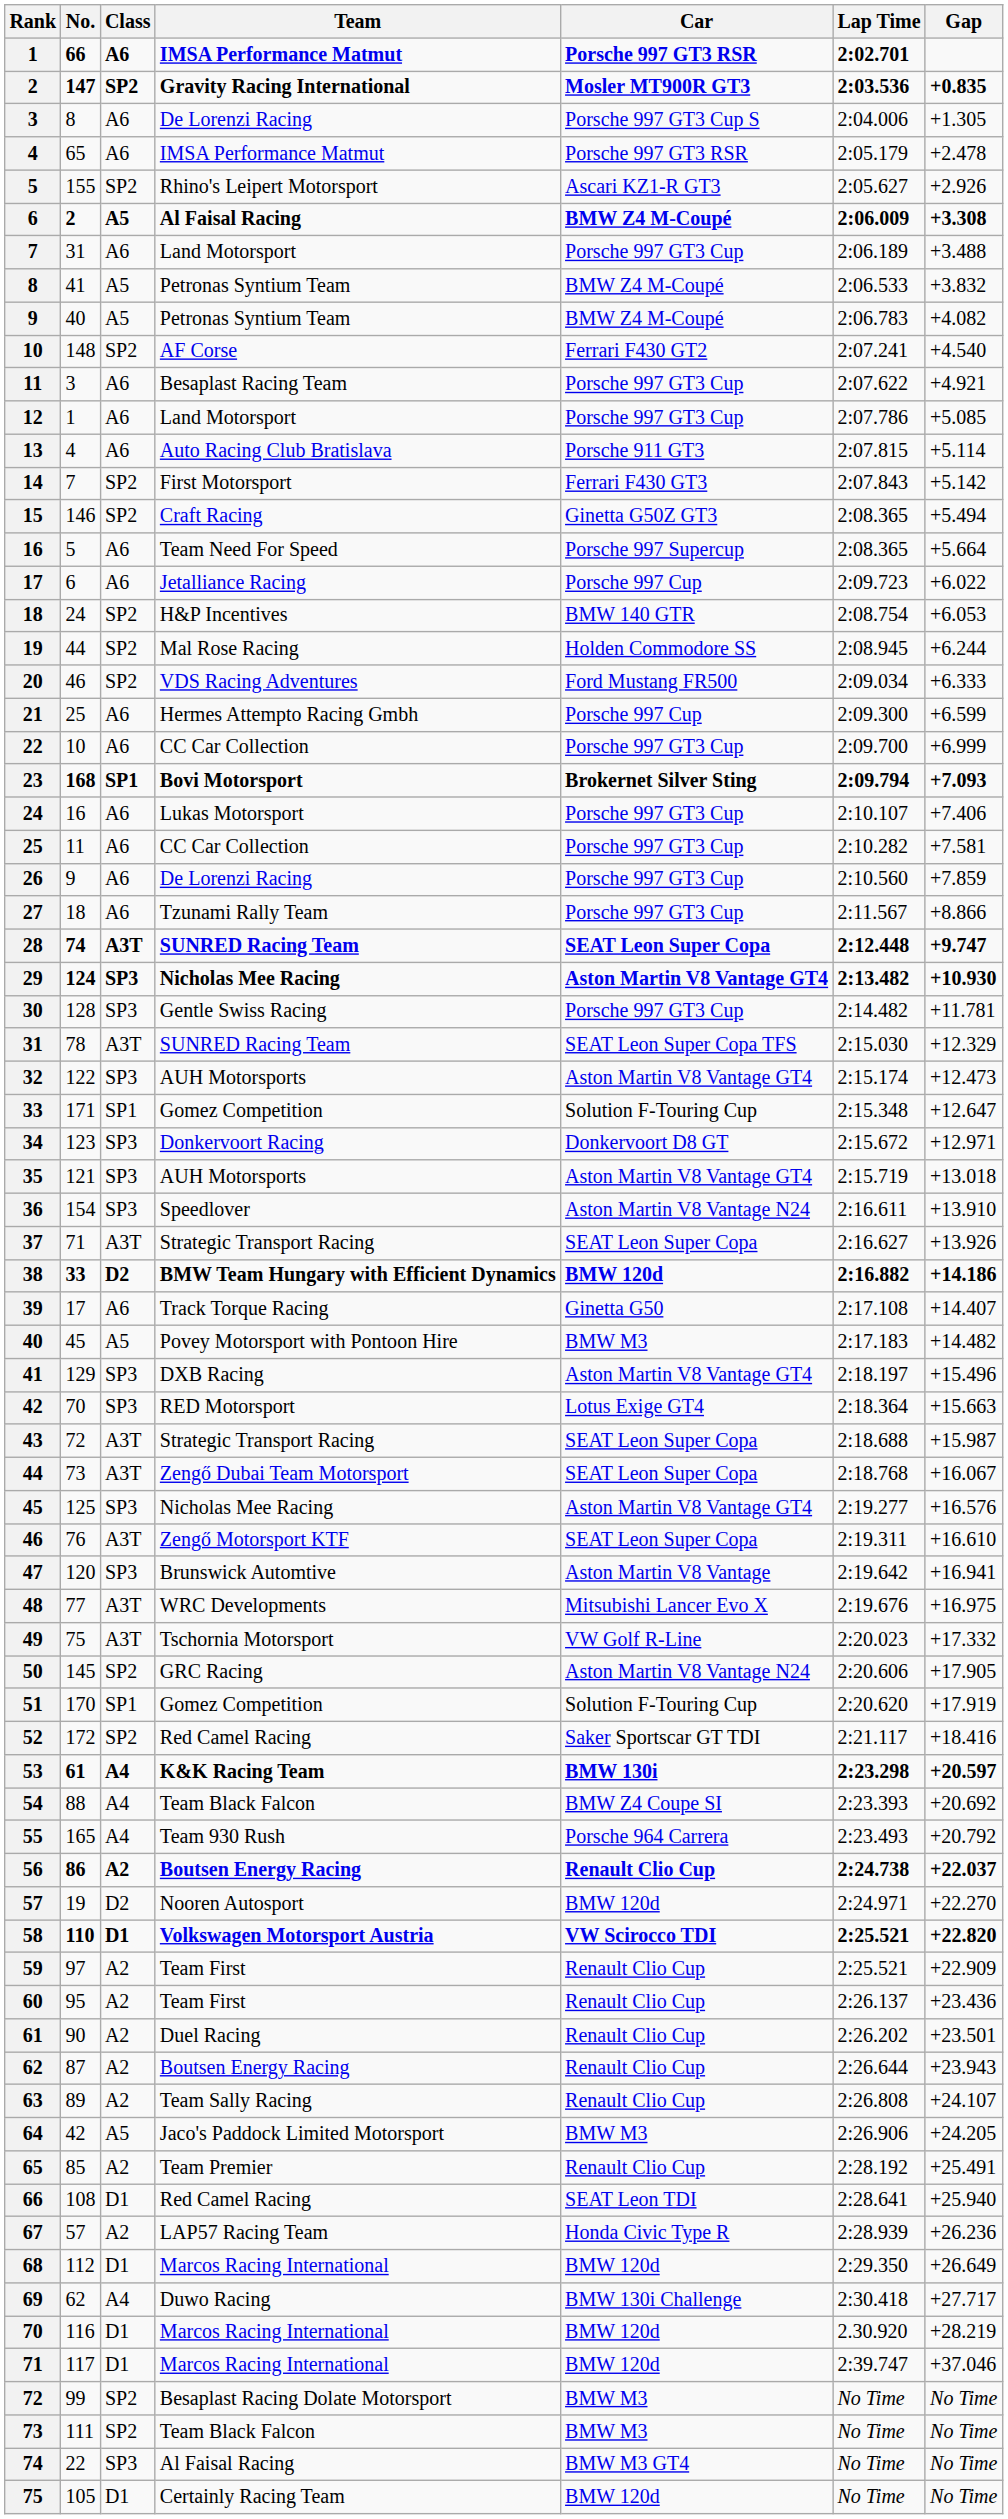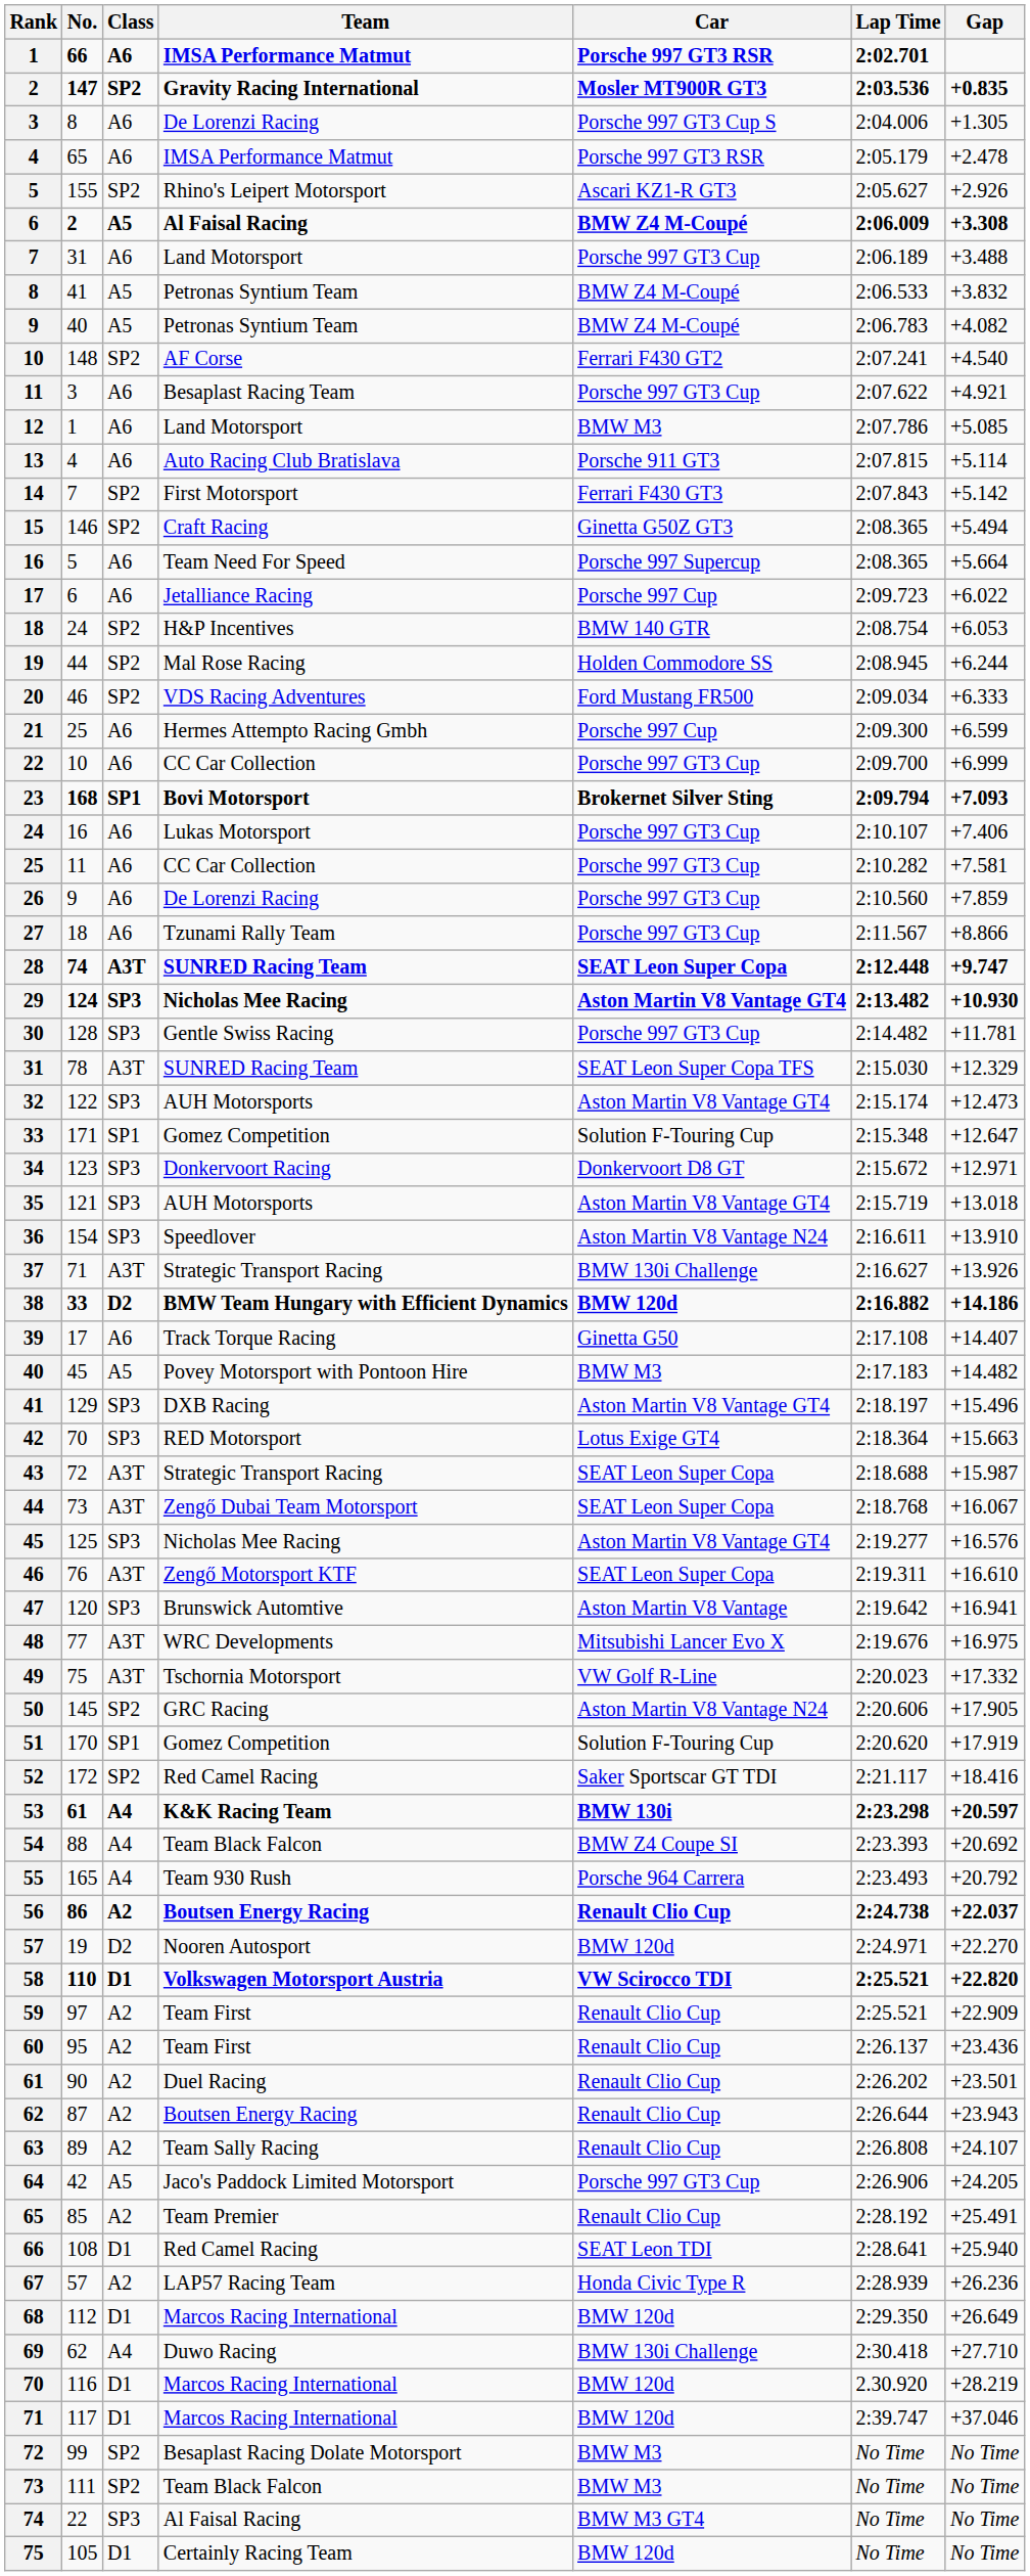 <table class="wikitable sortable" style="font-size:90%;">
 <tr>
 <th>Rank</th>
 <th>No.</th>
 <th>Class</th>
 <th>Team</th>
 <th>Car</th>
 <th>Lap Time</th>
 <th>Gap</th>
 </tr>
 <tr style="font-weight:bold">
 <th>1</th>
 <td>66</td>
 <td>A6</td>
 <td><a href='#'>IMSA Performance Matmut</a></td>
 <td><a href='#'>Porsche 997 GT3 RSR</a></td>
 <td>2:02.701</td>
 <td></td>
 </tr>
 <tr style="font-weight:bold">
 <th>2</th>
 <td>147</td>
 <td>SP2</td>
 <td>Gravity Racing International</td>
 <td><a href='#'>Mosler MT900R GT3</a></td>
 <td>2:03.536</td>
 <td>+0.835</td>
 </tr>
 <tr>
 <th>3</th>
 <td>8</td>
 <td>A6</td>
 <td><a href='#'>De Lorenzi Racing</a></td>
 <td><a href='#'>Porsche 997 GT3 Cup S</a></td>
 <td>2:04.006</td>
 <td>+1.305</td>
 </tr>
 <tr>
 <th>4</th>
 <td>65</td>
 <td>A6</td>
 <td><a href='#'>IMSA Performance Matmut</a></td>
 <td><a href='#'>Porsche 997 GT3 RSR</a></td>
 <td>2:05.179</td>
 <td>+2.478</td>
 </tr>
 <tr>
 <th>5</th>
 <td>155</td>
 <td>SP2</td>
 <td>Rhino's Leipert Motorsport</td>
 <td><a href='#'>Ascari KZ1-R GT3</a></td>
 <td>2:05.627</td>
 <td>+2.926</td>
 </tr>
 <tr style="font-weight:bold">
 <th>6</th>
 <td>2</td>
 <td>A5</td>
 <td>Al Faisal Racing</td>
 <td><a href='#'>BMW Z4 M-Coupé</a></td>
 <td>2:06.009</td>
 <td>+3.308</td>
 </tr>
 <tr>
 <th>7</th>
 <td>31</td>
 <td>A6</td>
 <td>Land Motorsport</td>
 <td><a href='#'>Porsche 997 GT3 Cup</a></td>
 <td>2:06.189</td>
 <td>+3.488</td>
 </tr>
 <tr>
 <th>8</th>
 <td>41</td>
 <td>A5</td>
 <td>Petronas Syntium Team</td>
 <td><a href='#'>BMW Z4 M-Coupé</a></td>
 <td>2:06.533</td>
 <td>+3.832</td>
 </tr>
 <tr>
 <th>9</th>
 <td>40</td>
 <td>A5</td>
 <td>Petronas Syntium Team</td>
 <td><a href='#'>BMW Z4 M-Coupé</a></td>
 <td>2:06.783</td>
 <td>+4.082</td>
 </tr>
 <tr>
 <th>10</th>
 <td>148</td>
 <td>SP2</td>
 <td><a href='#'>AF Corse</a></td>
 <td><a href='#'>Ferrari F430 GT2</a></td>
 <td>2:07.241</td>
 <td>+4.540</td>
 </tr>
 <tr>
 <th>11</th>
 <td>3</td>
 <td>A6</td>
 <td>Besaplast Racing Team</td>
 <td><a href='#'>Porsche 997 GT3 Cup</a></td>
 <td>2:07.622</td>
 <td>+4.921</td>
 </tr>
 <tr>
 <th>12</th>
 <td>1</td>
 <td>A6</td>
 <td>Land Motorsport</td>
-<td><a href='#'>Porsche 997 GT3 Cup</a></td>
+<td><a href='#'>BMW M3</a></td>
 <td>2:07.786</td>
 <td>+5.085</td>
 </tr>
 <tr>
 <th>13</th>
 <td>4</td>
 <td>A6</td>
 <td><a href='#'>Auto Racing Club Bratislava</a></td>
 <td><a href='#'>Porsche 911 GT3</a></td>
 <td>2:07.815</td>
 <td>+5.114</td>
 </tr>
 <tr>
 <th>14</th>
 <td>7</td>
 <td>SP2</td>
 <td>First Motorsport</td>
 <td><a href='#'>Ferrari F430 GT3</a></td>
 <td>2:07.843</td>
 <td>+5.142</td>
 </tr>
 <tr>
 <th>15</th>
 <td>146</td>
 <td>SP2</td>
 <td><a href='#'>Craft Racing</a></td>
 <td><a href='#'>Ginetta G50Z GT3</a></td>
 <td>2:08.365</td>
 <td>+5.494</td>
 </tr>
 <tr>
 <th>16</th>
 <td>5</td>
 <td>A6</td>
 <td>Team Need For Speed</td>
 <td><a href='#'>Porsche 997 Supercup</a></td>
 <td>2:08.365</td>
 <td>+5.664</td>
 </tr>
 <tr>
 <th>17</th>
 <td>6</td>
 <td>A6</td>
 <td><a href='#'>Jetalliance Racing</a></td>
 <td><a href='#'>Porsche 997 Cup</a></td>
 <td>2:09.723</td>
 <td>+6.022</td>
 </tr>
 <tr>
 <th>18</th>
 <td>24</td>
 <td>SP2</td>
 <td>H&P Incentives</td>
 <td><a href='#'>BMW 140 GTR</a></td>
 <td>2:08.754</td>
 <td>+6.053</td>
 </tr>
 <tr>
 <th>19</th>
 <td>44</td>
 <td>SP2</td>
 <td>Mal Rose Racing</td>
 <td><a href='#'>Holden Commodore SS</a></td>
 <td>2:08.945</td>
 <td>+6.244</td>
 </tr>
 <tr>
 <th>20</th>
 <td>46</td>
 <td>SP2</td>
 <td><a href='#'>VDS Racing Adventures</a></td>
 <td><a href='#'>Ford Mustang FR500</a></td>
 <td>2:09.034</td>
 <td>+6.333</td>
 </tr>
 <tr>
 <th>21</th>
 <td>25</td>
 <td>A6</td>
 <td>Hermes Attempto Racing Gmbh</td>
 <td><a href='#'>Porsche 997 Cup</a></td>
 <td>2:09.300</td>
 <td>+6.599</td>
 </tr>
 <tr>
 <th>22</th>
 <td>10</td>
 <td>A6</td>
 <td>CC Car Collection</td>
 <td><a href='#'>Porsche 997 GT3 Cup</a></td>
 <td>2:09.700</td>
 <td>+6.999</td>
 </tr>
 <tr style="font-weight:bold">
 <th>23</th>
 <td>168</td>
 <td>SP1</td>
 <td>Bovi Motorsport</td>
 <td>Brokernet Silver Sting</td>
 <td>2:09.794</td>
 <td>+7.093</td>
 </tr>
 <tr>
 <th>24</th>
 <td>16</td>
 <td>A6</td>
 <td>Lukas Motorsport</td>
 <td><a href='#'>Porsche 997 GT3 Cup</a></td>
 <td>2:10.107</td>
 <td>+7.406</td>
 </tr>
 <tr>
 <th>25</th>
 <td>11</td>
 <td>A6</td>
 <td>CC Car Collection</td>
 <td><a href='#'>Porsche 997 GT3 Cup</a></td>
 <td>2:10.282</td>
 <td>+7.581</td>
 </tr>
 <tr>
 <th>26</th>
 <td>9</td>
 <td>A6</td>
 <td><a href='#'>De Lorenzi Racing</a></td>
 <td><a href='#'>Porsche 997 GT3 Cup</a></td>
 <td>2:10.560</td>
 <td>+7.859</td>
 </tr>
 <tr>
 <th>27</th>
 <td>18</td>
 <td>A6</td>
 <td>Tzunami Rally Team</td>
 <td><a href='#'>Porsche 997 GT3 Cup</a></td>
 <td>2:11.567</td>
 <td>+8.866</td>
 </tr>
 <tr style="font-weight:bold">
 <th>28</th>
 <td>74</td>
 <td>A3T</td>
 <td><a href='#'>SUNRED Racing Team</a></td>
 <td><a href='#'>SEAT Leon Super Copa</a></td>
 <td>2:12.448</td>
 <td>+9.747</td>
 </tr>
 <tr style="font-weight:bold">
 <th>29</th>
 <td>124</td>
 <td>SP3</td>
 <td>Nicholas Mee Racing</td>
 <td><a href='#'>Aston Martin V8 Vantage GT4</a></td>
 <td>2:13.482</td>
 <td>+10.930</td>
 </tr>
 <tr>
 <th>30</th>
 <td>128</td>
 <td>SP3</td>
 <td>Gentle Swiss Racing</td>
 <td><a href='#'>Porsche 997 GT3 Cup</a></td>
 <td>2:14.482</td>
 <td>+11.781</td>
 </tr>
 <tr>
 <th>31</th>
 <td>78</td>
 <td>A3T</td>
 <td><a href='#'>SUNRED Racing Team</a></td>
 <td><a href='#'>SEAT Leon Super Copa TFS</a></td>
 <td>2:15.030</td>
 <td>+12.329</td>
 </tr>
 <tr>
 <th>32</th>
 <td>122</td>
 <td>SP3</td>
 <td>AUH Motorsports</td>
 <td><a href='#'>Aston Martin V8 Vantage GT4</a></td>
 <td>2:15.174</td>
 <td>+12.473</td>
 </tr>
 <tr>
 <th>33</th>
 <td>171</td>
 <td>SP1</td>
 <td>Gomez Competition</td>
 <td>Solution F-Touring Cup</td>
 <td>2:15.348</td>
 <td>+12.647</td>
 </tr>
 <tr>
 <th>34</th>
 <td>123</td>
 <td>SP3</td>
 <td><a href='#'>Donkervoort Racing</a></td>
 <td><a href='#'>Donkervoort D8 GT</a></td>
 <td>2:15.672</td>
 <td>+12.971</td>
 </tr>
 <tr>
 <th>35</th>
 <td>121</td>
 <td>SP3</td>
 <td>AUH Motorsports</td>
 <td><a href='#'>Aston Martin V8 Vantage GT4</a></td>
 <td>2:15.719</td>
 <td>+13.018</td>
 </tr>
 <tr>
 <th>36</th>
 <td>154</td>
 <td>SP3</td>
 <td>Speedlover</td>
 <td><a href='#'>Aston Martin V8 Vantage N24</a></td>
 <td>2:16.611</td>
 <td>+13.910</td>
 </tr>
 <tr>
 <th>37</th>
 <td>71</td>
 <td>A3T</td>
 <td>Strategic Transport Racing</td>
-<td><a href='#'>SEAT Leon Super Copa</a></td>
+<td><a href='#'>BMW 130i Challenge</a></td>
 <td>2:16.627</td>
 <td>+13.926</td>
 </tr>
 <tr style="font-weight:bold">
 <th>38</th>
 <td>33</td>
 <td>D2</td>
 <td>BMW Team Hungary with Efficient Dynamics</td>
 <td><a href='#'>BMW 120d</a></td>
 <td>2:16.882</td>
 <td>+14.186</td>
 </tr>
 <tr>
 <th>39</th>
 <td>17</td>
 <td>A6</td>
 <td>Track Torque Racing</td>
 <td><a href='#'>Ginetta G50</a></td>
 <td>2:17.108</td>
 <td>+14.407</td>
 </tr>
 <tr>
 <th>40</th>
 <td>45</td>
 <td>A5</td>
 <td>Povey Motorsport with Pontoon Hire</td>
 <td><a href='#'>BMW M3</a></td>
 <td>2:17.183</td>
 <td>+14.482</td>
 </tr>
 <tr>
 <th>41</th>
 <td>129</td>
 <td>SP3</td>
 <td>DXB Racing</td>
 <td><a href='#'>Aston Martin V8 Vantage GT4</a></td>
 <td>2:18.197</td>
 <td>+15.496</td>
 </tr>
 <tr>
 <th>42</th>
 <td>70</td>
 <td>SP3</td>
 <td>RED Motorsport</td>
 <td><a href='#'>Lotus Exige GT4</a></td>
 <td>2:18.364</td>
 <td>+15.663</td>
 </tr>
 <tr>
 <th>43</th>
 <td>72</td>
 <td>A3T</td>
 <td>Strategic Transport Racing</td>
 <td><a href='#'>SEAT Leon Super Copa</a></td>
 <td>2:18.688</td>
 <td>+15.987</td>
 </tr>
 <tr>
 <th>44</th>
 <td>73</td>
 <td>A3T</td>
 <td><a href='#'>Zengő Dubai Team Motorsport</a></td>
 <td><a href='#'>SEAT Leon Super Copa</a></td>
 <td>2:18.768</td>
 <td>+16.067</td>
 </tr>
 <tr>
 <th>45</th>
 <td>125</td>
 <td>SP3</td>
 <td>Nicholas Mee Racing</td>
 <td><a href='#'>Aston Martin V8 Vantage GT4</a></td>
 <td>2:19.277</td>
 <td>+16.576</td>
 </tr>
 <tr>
 <th>46</th>
 <td>76</td>
 <td>A3T</td>
 <td><a href='#'>Zengő Motorsport KTF</a></td>
 <td><a href='#'>SEAT Leon Super Copa</a></td>
 <td>2:19.311</td>
 <td>+16.610</td>
 </tr>
 <tr>
 <th>47</th>
 <td>120</td>
 <td>SP3</td>
 <td>Brunswick Automtive</td>
 <td><a href='#'>Aston Martin V8 Vantage</a></td>
 <td>2:19.642</td>
 <td>+16.941</td>
 </tr>
 <tr>
 <th>48</th>
 <td>77</td>
 <td>A3T</td>
 <td>WRC Developments</td>
 <td><a href='#'>Mitsubishi Lancer Evo X</a></td>
 <td>2:19.676</td>
 <td>+16.975</td>
 </tr>
 <tr>
 <th>49</th>
 <td>75</td>
 <td>A3T</td>
 <td>Tschornia Motorsport</td>
 <td><a href='#'>VW Golf R-Line</a></td>
 <td>2:20.023</td>
 <td>+17.332</td>
 </tr>
 <tr>
 <th>50</th>
 <td>145</td>
 <td>SP2</td>
 <td>GRC Racing</td>
 <td><a href='#'>Aston Martin V8 Vantage N24</a></td>
 <td>2:20.606</td>
 <td>+17.905</td>
 </tr>
 <tr>
 <th>51</th>
 <td>170</td>
 <td>SP1</td>
 <td>Gomez Competition</td>
 <td>Solution F-Touring Cup</td>
 <td>2:20.620</td>
 <td>+17.919</td>
 </tr>
 <tr>
 <th>52</th>
 <td>172</td>
 <td>SP2</td>
 <td>Red Camel Racing</td>
 <td><a href='#'>Saker</a> Sportscar GT TDI</td>
 <td>2:21.117</td>
 <td>+18.416</td>
 </tr>
 <tr style="font-weight:bold">
 <th>53</th>
 <td>61</td>
 <td>A4</td>
 <td>K&K Racing Team</td>
 <td><a href='#'>BMW 130i</a></td>
 <td>2:23.298</td>
 <td>+20.597</td>
 </tr>
 <tr>
 <th>54</th>
 <td>88</td>
 <td>A4</td>
 <td>Team Black Falcon</td>
 <td><a href='#'>BMW Z4 Coupe SI</a></td>
 <td>2:23.393</td>
 <td>+20.692</td>
 </tr>
 <tr>
 <th>55</th>
 <td>165</td>
 <td>A4</td>
 <td>Team 930 Rush</td>
 <td><a href='#'>Porsche 964 Carrera</a></td>
 <td>2:23.493</td>
 <td>+20.792</td>
 </tr>
 <tr style="font-weight:bold">
 <th>56</th>
 <td>86</td>
 <td>A2</td>
 <td><a href='#'>Boutsen Energy Racing</a></td>
 <td><a href='#'>Renault Clio Cup</a></td>
 <td>2:24.738</td>
 <td>+22.037</td>
 </tr>
 <tr>
 <th>57</th>
 <td>19</td>
 <td>D2</td>
 <td>Nooren Autosport</td>
 <td><a href='#'>BMW 120d</a></td>
 <td>2:24.971</td>
 <td>+22.270</td>
 </tr>
 <tr style="font-weight:bold">
 <th>58</th>
 <td>110</td>
 <td>D1</td>
 <td><a href='#'>Volkswagen Motorsport Austria</a></td>
 <td><a href='#'>VW Scirocco TDI</a></td>
 <td>2:25.521</td>
 <td>+22.820</td>
 </tr>
 <tr>
 <th>59</th>
 <td>97</td>
 <td>A2</td>
 <td>Team First</td>
 <td><a href='#'>Renault Clio Cup</a></td>
 <td>2:25.521</td>
 <td>+22.909</td>
 </tr>
 <tr>
 <th>60</th>
 <td>95</td>
 <td>A2</td>
 <td>Team First</td>
 <td><a href='#'>Renault Clio Cup</a></td>
 <td>2:26.137</td>
 <td>+23.436</td>
 </tr>
 <tr>
 <th>61</th>
 <td>90</td>
 <td>A2</td>
 <td>Duel Racing</td>
 <td><a href='#'>Renault Clio Cup</a></td>
 <td>2:26.202</td>
 <td>+23.501</td>
 </tr>
 <tr>
 <th>62</th>
 <td>87</td>
 <td>A2</td>
 <td><a href='#'>Boutsen Energy Racing</a></td>
 <td><a href='#'>Renault Clio Cup</a></td>
 <td>2:26.644</td>
 <td>+23.943</td>
 </tr>
 <tr>
 <th>63</th>
 <td>89</td>
 <td>A2</td>
 <td>Team Sally Racing</td>
 <td><a href='#'>Renault Clio Cup</a></td>
 <td>2:26.808</td>
 <td>+24.107</td>
 </tr>
 <tr>
 <th>64</th>
 <td>42</td>
 <td>A5</td>
 <td>Jaco's Paddock Limited Motorsport</td>
-<td><a href='#'>BMW M3</a></td>
+<td><a href='#'>Porsche 997 GT3 Cup</a></td>
 <td>2:26.906</td>
 <td>+24.205</td>
 </tr>
 <tr>
 <th>65</th>
 <td>85</td>
 <td>A2</td>
 <td>Team Premier</td>
 <td><a href='#'>Renault Clio Cup</a></td>
 <td>2:28.192</td>
 <td>+25.491</td>
 </tr>
 <tr>
 <th>66</th>
 <td>108</td>
 <td>D1</td>
 <td>Red Camel Racing</td>
 <td><a href='#'>SEAT Leon TDI</a></td>
 <td>2:28.641</td>
 <td>+25.940</td>
 </tr>
 <tr>
 <th>67</th>
 <td>57</td>
 <td>A2</td>
 <td>LAP57 Racing Team</td>
 <td><a href='#'>Honda Civic Type R</a></td>
 <td>2:28.939</td>
 <td>+26.236</td>
 </tr>
 <tr>
 <th>68</th>
 <td>112</td>
 <td>D1</td>
 <td><a href='#'>Marcos Racing International</a></td>
 <td><a href='#'>BMW 120d</a></td>
 <td>2:29.350</td>
 <td>+26.649</td>
 </tr>
 <tr>
 <th>69</th>
 <td>62</td>
 <td>A4</td>
 <td>Duwo Racing</td>
 <td><a href='#'>BMW 130i Challenge</a></td>
 <td>2:30.418</td>
-<td>+27.717</td>
+<td>+27.710</td>
 </tr>
 <tr>
 <th>70</th>
 <td>116</td>
 <td>D1</td>
 <td><a href='#'>Marcos Racing International</a></td>
 <td><a href='#'>BMW 120d</a></td>
 <td>2.30.920</td>
 <td>+28.219</td>
 </tr>
 <tr>
 <th>71</th>
 <td>117</td>
 <td>D1</td>
 <td><a href='#'>Marcos Racing International</a></td>
 <td><a href='#'>BMW 120d</a></td>
 <td>2:39.747</td>
 <td>+37.046</td>
 </tr>
 <tr>
 <th>72</th>
 <td>99</td>
 <td>SP2</td>
 <td>Besaplast Racing Dolate Motorsport</td>
 <td><a href='#'>BMW M3</a></td>
 <td><em>No Time</em></td>
 <td><em>No Time</em></td>
 </tr>
 <tr>
 <th>73</th>
 <td>111</td>
 <td>SP2</td>
 <td>Team Black Falcon</td>
 <td><a href='#'>BMW M3</a></td>
 <td><em>No Time</em></td>
 <td><em>No Time</em></td>
 </tr>
 <tr>
 <th>74</th>
 <td>22</td>
 <td>SP3</td>
 <td>Al Faisal Racing</td>
 <td><a href='#'>BMW M3 GT4</a></td>
 <td><em>No Time</em></td>
 <td><em>No Time</em></td>
 </tr>
 <tr>
 <th>75</th>
 <td>105</td>
 <td>D1</td>
 <td>Certainly Racing Team</td>
 <td><a href='#'>BMW 120d</a></td>
 <td><em>No Time</em></td>
 <td><em>No Time</em></td>
 </tr>
 </table>
